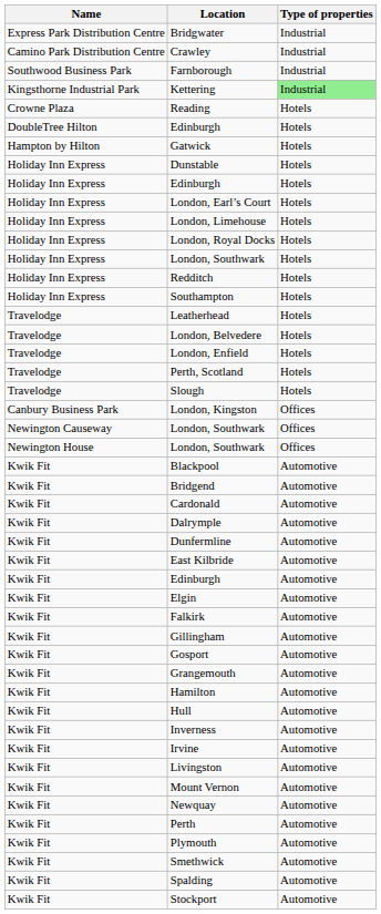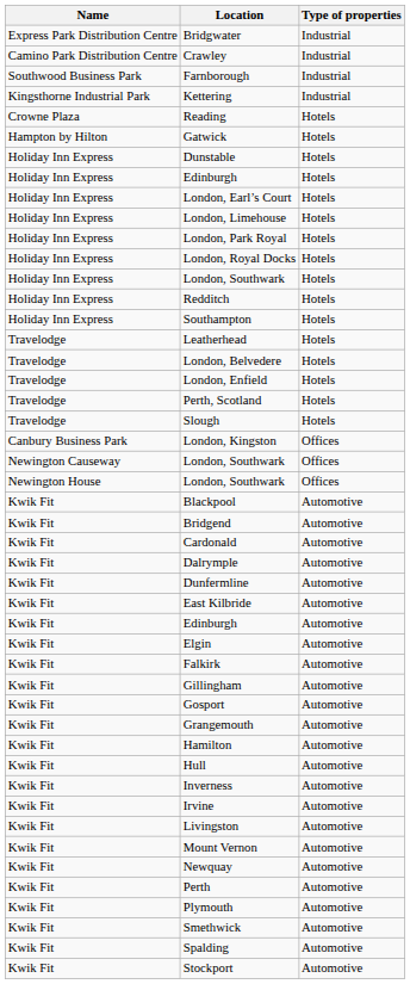 <table class="wikitable sortable">
 <tr>
 <th>Name</th>
 <th>Location</th>
 <th>Type of properties</th>
 </tr>
 <tr>
 <td>Express Park Distribution Centre</td>
 <td>Bridgwater</td>
 <td>Industrial</td>
 </tr>
 <tr>
 <td>Camino Park Distribution Centre</td>
 <td>Crawley</td>
 <td>Industrial</td>
 </tr>
 <tr>
 <td>Southwood Business Park</td>
 <td>Farnborough</td>
 <td>Industrial</td>
 </tr>
 <tr>
 <td>Kingsthorne Industrial Park</td>
 <td>Kettering</td>
-<td style="background: lightgreen;">Industrial</td>
+<td>Industrial</td>
 </tr>
 <tr>
 <td>Crowne Plaza</td>
 <td>Reading</td>
-<td>Hotels</td>
-</tr>
-<tr>
-<td>DoubleTree Hilton</td>
-<td>Edinburgh</td>
 <td>Hotels</td>
 </tr>
 <tr>
 <td>Hampton by Hilton</td>
 <td>Gatwick</td>
 <td>Hotels</td>
 </tr>
 <tr>
 <td>Holiday Inn Express</td>
 <td>Dunstable</td>
 <td>Hotels</td>
 </tr>
 <tr>
 <td>Holiday Inn Express</td>
 <td>Edinburgh</td>
 <td>Hotels</td>
 </tr>
 <tr>
 <td>Holiday Inn Express</td>
 <td>London, Earl’s Court</td>
 <td>Hotels</td>
 </tr>
 <tr>
 <td>Holiday Inn Express</td>
 <td>London, Limehouse</td>
+<td>Hotels</td>
+</tr>
+<tr>
+<td>Holiday Inn Express</td>
+<td>London, Park Royal</td>
 <td>Hotels</td>
 </tr>
 <tr>
 <td>Holiday Inn Express</td>
 <td>London, Royal Docks</td>
 <td>Hotels</td>
 </tr>
 <tr>
 <td>Holiday Inn Express</td>
 <td>London, Southwark</td>
 <td>Hotels</td>
 </tr>
 <tr>
 <td>Holiday Inn Express</td>
 <td>Redditch</td>
 <td>Hotels</td>
 </tr>
 <tr>
 <td>Holiday Inn Express</td>
 <td>Southampton</td>
 <td>Hotels</td>
 </tr>
 <tr>
 <td>Travelodge</td>
 <td>Leatherhead</td>
 <td>Hotels</td>
 </tr>
 <tr>
 <td>Travelodge</td>
 <td>London, Belvedere</td>
 <td>Hotels</td>
 </tr>
 <tr>
 <td>Travelodge</td>
 <td>London, Enfield</td>
 <td>Hotels</td>
 </tr>
 <tr>
 <td>Travelodge</td>
 <td>Perth, Scotland</td>
 <td>Hotels</td>
 </tr>
 <tr>
 <td>Travelodge</td>
 <td>Slough</td>
 <td>Hotels</td>
 </tr>
 <tr>
 <td>Canbury Business Park</td>
 <td>London, Kingston</td>
 <td>Offices</td>
 </tr>
 <tr>
 <td>Newington Causeway</td>
 <td>London, Southwark</td>
 <td>Offices</td>
 </tr>
 <tr>
 <td>Newington House</td>
 <td>London, Southwark</td>
 <td>Offices</td>
 </tr>
 <tr>
 <td>Kwik Fit</td>
 <td>Blackpool</td>
 <td>Automotive</td>
 </tr>
 <tr>
 <td>Kwik Fit</td>
 <td>Bridgend</td>
 <td>Automotive</td>
 </tr>
 <tr>
 <td>Kwik Fit</td>
 <td>Cardonald</td>
 <td>Automotive</td>
 </tr>
 <tr>
 <td>Kwik Fit</td>
 <td>Dalrymple</td>
 <td>Automotive</td>
 </tr>
 <tr>
 <td>Kwik Fit</td>
 <td>Dunfermline</td>
 <td>Automotive</td>
 </tr>
 <tr>
 <td>Kwik Fit</td>
 <td>East Kilbride</td>
 <td>Automotive</td>
 </tr>
 <tr>
 <td>Kwik Fit</td>
 <td>Edinburgh</td>
 <td>Automotive</td>
 </tr>
 <tr>
 <td>Kwik Fit</td>
 <td>Elgin</td>
 <td>Automotive</td>
 </tr>
 <tr>
 <td>Kwik Fit</td>
 <td>Falkirk</td>
 <td>Automotive</td>
 </tr>
 <tr>
 <td>Kwik Fit</td>
 <td>Gillingham</td>
 <td>Automotive</td>
 </tr>
 <tr>
 <td>Kwik Fit</td>
 <td>Gosport</td>
 <td>Automotive</td>
 </tr>
 <tr>
 <td>Kwik Fit</td>
 <td>Grangemouth</td>
 <td>Automotive</td>
 </tr>
 <tr>
 <td>Kwik Fit</td>
 <td>Hamilton</td>
 <td>Automotive</td>
 </tr>
 <tr>
 <td>Kwik Fit</td>
 <td>Hull</td>
 <td>Automotive</td>
 </tr>
 <tr>
 <td>Kwik Fit</td>
 <td>Inverness</td>
 <td>Automotive</td>
 </tr>
 <tr>
 <td>Kwik Fit</td>
 <td>Irvine</td>
 <td>Automotive</td>
 </tr>
 <tr>
 <td>Kwik Fit</td>
 <td>Livingston</td>
 <td>Automotive</td>
 </tr>
 <tr>
 <td>Kwik Fit</td>
 <td>Mount Vernon</td>
 <td>Automotive</td>
 </tr>
 <tr>
 <td>Kwik Fit</td>
 <td>Newquay</td>
 <td>Automotive</td>
 </tr>
 <tr>
 <td>Kwik Fit</td>
 <td>Perth</td>
 <td>Automotive</td>
 </tr>
 <tr>
 <td>Kwik Fit</td>
 <td>Plymouth</td>
 <td>Automotive</td>
 </tr>
 <tr>
 <td>Kwik Fit</td>
 <td>Smethwick</td>
 <td>Automotive</td>
 </tr>
 <tr>
 <td>Kwik Fit</td>
 <td>Spalding</td>
 <td>Automotive</td>
 </tr>
 <tr>
 <td>Kwik Fit</td>
 <td>Stockport</td>
 <td>Automotive</td>
 </tr>
 </table>
